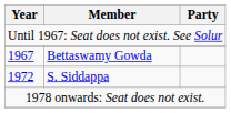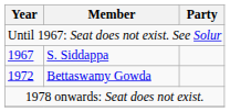 <table class="wikitable sortable">
 <tr>
 <th>Year</th>
 <th>Member</th>
 <th colspan="2">Party</th>
 </tr>
 <tr>
 <td colspan=4 align=center>Until 1967: <em>Seat does not exist. See <a href='#'>Solur</a></em></td>
 </tr>
 <tr>
 <td><a href='#'>1967</a></td>
-<td><a href='#'>Bettaswamy Gowda</a></td>
+<td><a href='#'>S. Siddappa</a></td>
 <td></td>
 </tr>
 <tr>
 <td><a href='#'>1972</a></td>
-<td><a href='#'>S. Siddappa</a></td>
+<td><a href='#'>Bettaswamy Gowda</a></td>
 <td></td>
 </tr>
 <tr>
 <td colspan=4 align=center>1978 onwards: <em>Seat does not exist.</em></td>
 </tr>
 <tr>
 </tr>
 </table>
